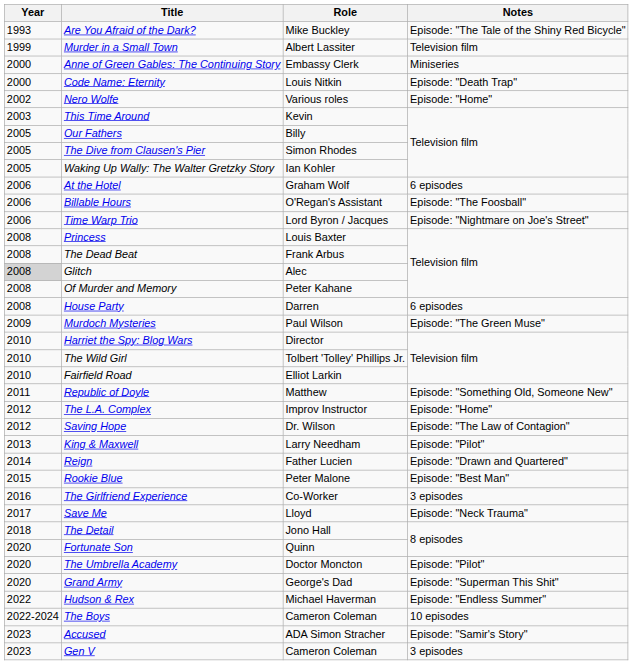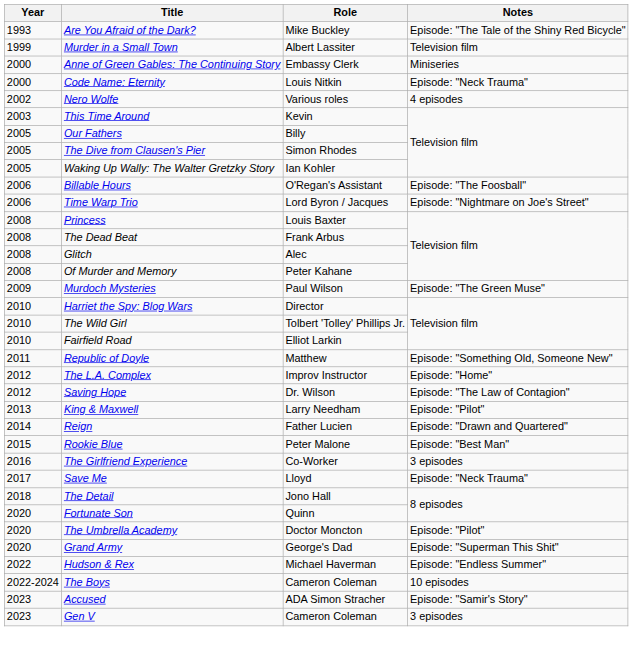 <table class="wikitable sortable">
 <tr>
 <th>Year</th>
 <th>Title</th>
 <th>Role</th>
 <th class="unsortable">Notes</th>
 </tr>
 <tr>
 <td>1993</td>
 <td><em><a href='#'>Are You Afraid of the Dark?</a></em></td>
 <td>Mike Buckley</td>
 <td>Episode: "The Tale of the Shiny Red Bicycle"</td>
 </tr>
 <tr>
 <td>1999</td>
 <td><em><a href='#'>Murder in a Small Town</a></em></td>
 <td>Albert Lassiter</td>
 <td>Television film</td>
 </tr>
 <tr>
 <td>2000</td>
 <td><em><a href='#'>Anne of Green Gables: The Continuing Story</a></em></td>
 <td>Embassy Clerk</td>
 <td>Miniseries</td>
 </tr>
 <tr>
 <td>2000</td>
 <td><em><a href='#'>Code Name: Eternity</a></em></td>
 <td>Louis Nitkin</td>
-<td>Episode: "Death Trap"</td>
+<td>Episode: "Neck Trauma"</td>
 </tr>
 <tr>
 <td>2002</td>
 <td><a href='#'><em>Nero Wolfe</em></a></td>
 <td>Various roles</td>
-<td>Episode: "Home"</td>
+<td>4 episodes</td>
 </tr>
 <tr>
 <td>2003</td>
 <td><a href='#'><em>This Time Around</em></a></td>
 <td>Kevin</td>
 <td rowspan="4">Television film</td>
 </tr>
 <tr>
 <td>2005</td>
 <td><a href='#'><em>Our Fathers</em></a></td>
 <td>Billy</td>
 </tr>
 <tr>
 <td>2005</td>
 <td data-sort-value="Dive from Clausen's Pier, The"><em><a href='#'>The Dive from Clausen's Pier</a></em></td>
 <td>Simon Rhodes</td>
 </tr>
 <tr>
 <td>2005</td>
 <td><em>Waking Up Wally: The Walter Gretzky Story</em></td>
 <td>Ian Kohler</td>
-</tr>
-<tr>
-<td>2006</td>
-<td><em><a href='#'>At the Hotel</a></em></td>
-<td>Graham Wolf</td>
-<td>6 episodes</td>
 </tr>
 <tr>
 <td>2006</td>
 <td><em><a href='#'>Billable Hours</a></em></td>
 <td>O'Regan's Assistant</td>
 <td>Episode: "The Foosball"</td>
 </tr>
 <tr>
 <td>2006</td>
 <td><em><a href='#'>Time Warp Trio</a></em></td>
 <td>Lord Byron / Jacques</td>
 <td>Episode: "Nightmare on Joe's Street"</td>
 </tr>
 <tr>
 <td>2008</td>
 <td><a href='#'><em>Princess</em></a></td>
 <td>Louis Baxter</td>
 <td rowspan="4">Television film</td>
 </tr>
 <tr>
 <td>2008</td>
 <td data-sort-value="Dead Beat, The"><em>The Dead Beat</em></td>
 <td>Frank Arbus</td>
 </tr>
 <tr>
-<td style="background: lightgrey;">2008</td>
+<td>2008</td>
 <td><em>Glitch</em></td>
 <td>Alec</td>
 </tr>
 <tr>
 <td>2008</td>
 <td><em>Of Murder and Memory</em></td>
 <td>Peter Kahane</td>
-</tr>
-<tr>
-<td>2008</td>
-<td><em><a href='#'>House Party</a></em></td>
-<td>Darren</td>
-<td>6 episodes</td>
 </tr>
 <tr>
 <td>2009</td>
 <td><em><a href='#'>Murdoch Mysteries</a></em></td>
 <td>Paul Wilson</td>
 <td>Episode: "The Green Muse"</td>
 </tr>
 <tr>
 <td>2010</td>
 <td><em><a href='#'>Harriet the Spy: Blog Wars</a></em></td>
 <td>Director</td>
 <td rowspan="3">Television film</td>
 </tr>
 <tr>
 <td>2010</td>
 <td data-sort-value="Wild Girl, The"><em>The Wild Girl</em></td>
 <td>Tolbert 'Tolley' Phillips Jr.</td>
 </tr>
 <tr>
 <td>2010</td>
 <td><em>Fairfield Road</em></td>
 <td>Elliot Larkin</td>
 </tr>
 <tr>
 <td>2011</td>
 <td><em><a href='#'>Republic of Doyle</a></em></td>
 <td>Matthew</td>
 <td>Episode: "Something Old, Someone New"</td>
 </tr>
 <tr>
 <td>2012</td>
 <td data-sort-value="L.A. Complex, The"><em><a href='#'>The L.A. Complex</a></em></td>
 <td>Improv Instructor</td>
 <td>Episode: "Home"</td>
 </tr>
 <tr>
 <td>2012</td>
 <td><em><a href='#'>Saving Hope</a></em></td>
 <td>Dr. Wilson</td>
 <td>Episode: "The Law of Contagion"</td>
 </tr>
 <tr>
 <td>2013</td>
 <td><em><a href='#'>King & Maxwell</a></em></td>
 <td>Larry Needham</td>
 <td>Episode: "Pilot"</td>
 </tr>
 <tr>
 <td>2014</td>
 <td><a href='#'><em>Reign</em></a></td>
 <td>Father Lucien</td>
 <td>Episode: "Drawn and Quartered"</td>
 </tr>
 <tr>
 <td>2015</td>
 <td><em><a href='#'>Rookie Blue</a></em></td>
 <td>Peter Malone</td>
 <td>Episode: "Best Man"</td>
 </tr>
 <tr>
 <td>2016</td>
 <td data-sort-value="Girlfriend Experience, The"><a href='#'><em>The Girlfriend Experience</em></a></td>
 <td>Co-Worker</td>
 <td>3 episodes</td>
 </tr>
 <tr>
 <td>2017</td>
 <td><a href='#'><em>Save Me</em></a></td>
 <td>Lloyd</td>
 <td>Episode: "Neck Trauma"</td>
 </tr>
 <tr>
 <td>2018</td>
 <td data-sort-value="Detail, The"><em><a href='#'>The Detail</a></em></td>
 <td>Jono Hall</td>
 <td rowspan="2">8 episodes</td>
 </tr>
 <tr>
 <td>2020</td>
 <td><a href='#'><em>Fortunate Son</em></a></td>
 <td>Quinn</td>
 </tr>
 <tr>
 <td>2020</td>
 <td data-sort-value="Umbrella Academy, The"><a href='#'><em>The Umbrella Academy</em></a></td>
 <td>Doctor Moncton</td>
 <td>Episode: "Pilot"</td>
 </tr>
 <tr>
 <td>2020</td>
 <td><a href='#'><em>Grand Army</em></a></td>
 <td>George's Dad</td>
 <td>Episode: "Superman This Shit"</td>
 </tr>
 <tr>
 <td>2022</td>
 <td><em><a href='#'>Hudson & Rex</a></em></td>
 <td>Michael Haverman</td>
 <td>Episode: "Endless Summer"</td>
 </tr>
 <tr>
 <td>2022-2024</td>
 <td data-sort-value="Boys, The"><em><a href='#'>The Boys</a></em></td>
 <td>Cameron Coleman</td>
 <td>10 episodes</td>
 </tr>
 <tr>
 <td>2023</td>
 <td><a href='#'><em>Accused</em></a></td>
 <td>ADA Simon Stracher</td>
 <td>Episode: "Samir's Story"</td>
 </tr>
 <tr>
 <td>2023</td>
 <td><em><a href='#'>Gen V</a></em></td>
 <td>Cameron Coleman</td>
 <td>3 episodes</td>
 </tr>
 </table>
